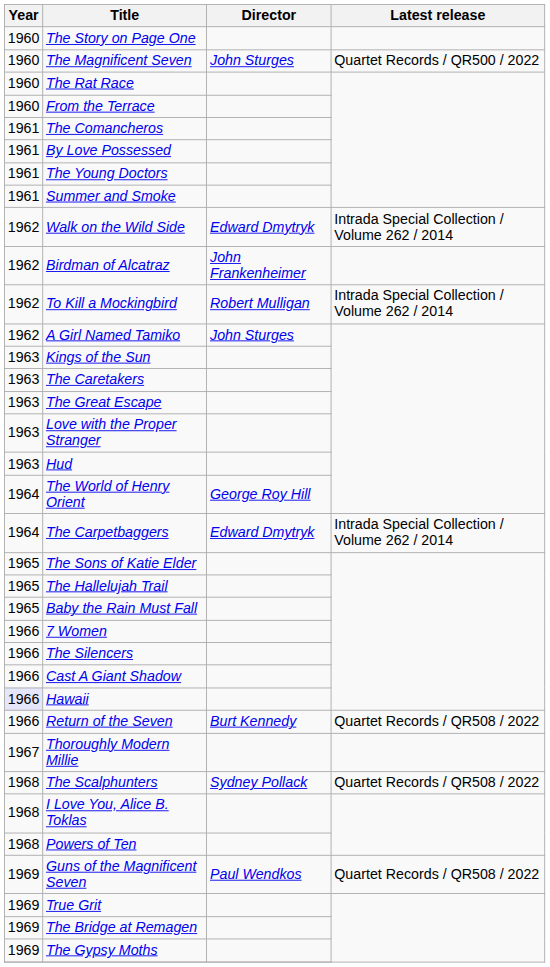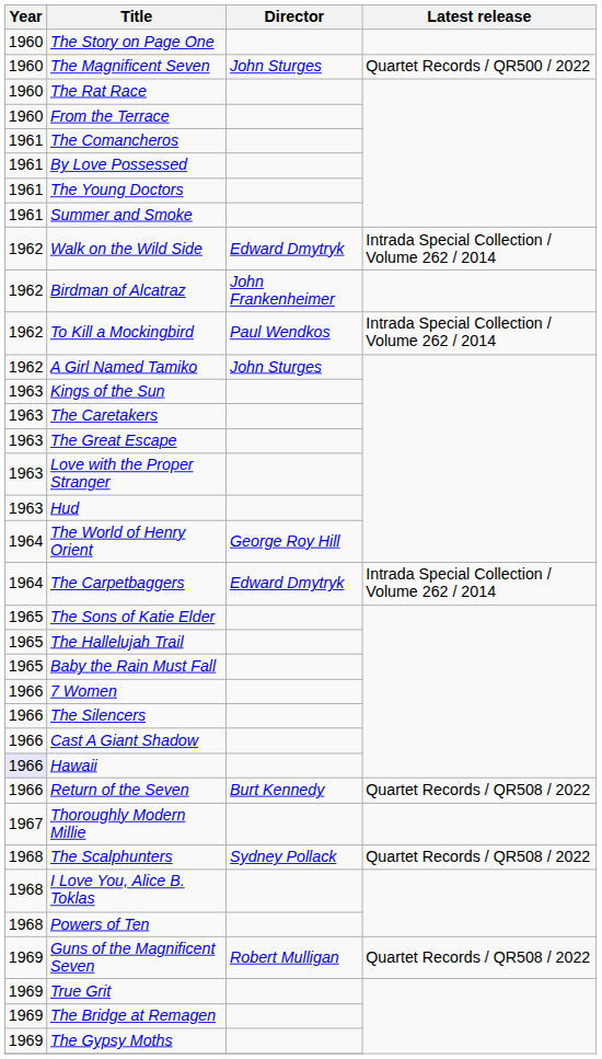 <table class="wikitable unsortable">
 <tr>
 <th>Year</th>
 <th>Title</th>
 <th>Director</th>
 <th>Latest release</th>
 </tr>
 <tr>
 <td>1960</td>
 <td><em><a href='#'>The Story on Page One</a></em></td>
 <td></td>
 </tr>
 <tr>
 <td>1960</td>
 <td><em><a href='#'>The Magnificent Seven</a></em></td>
 <td><em><a href='#'>John Sturges</a></em></td>
 <td>Quartet Records / QR500 / 2022</td>
 </tr>
 <tr>
 <td>1960</td>
 <td><em><a href='#'>The Rat Race</a></em></td>
 <td></td>
 </tr>
 <tr>
 <td>1960</td>
 <td><em><a href='#'>From the Terrace</a></em></td>
 <td></td>
 </tr>
 <tr>
 <td>1961</td>
 <td><em><a href='#'>The Comancheros</a></em></td>
 <td></td>
 </tr>
 <tr>
 <td>1961</td>
 <td><em><a href='#'>By Love Possessed</a></em></td>
 <td></td>
 </tr>
 <tr>
 <td>1961</td>
 <td><em><a href='#'>The Young Doctors</a></em></td>
 <td></td>
 </tr>
 <tr>
 <td>1961</td>
 <td><em><a href='#'>Summer and Smoke</a></em></td>
 <td></td>
 </tr>
 <tr>
 <td>1962</td>
 <td><em><a href='#'>Walk on the Wild Side</a></em></td>
 <td><em><a href='#'>Edward Dmytryk</a></em></td>
 <td>Intrada Special Collection / Volume 262 / 2014</td>
 </tr>
 <tr>
 <td>1962</td>
 <td><em><a href='#'>Birdman of Alcatraz</a></em></td>
 <td><em><a href='#'>John Frankenheimer</a></em></td>
 </tr>
 <tr>
 <td>1962</td>
 <td><em><a href='#'>To Kill a Mockingbird</a></em></td>
-<td><em><a href='#'>Robert Mulligan</a></em></td>
+<td><em><a href='#'>Paul Wendkos</a></em></td>
 <td>Intrada Special Collection / Volume 262 / 2014</td>
 </tr>
 <tr>
 <td>1962</td>
 <td><em><a href='#'>A Girl Named Tamiko</a></em></td>
 <td><em><a href='#'>John Sturges</a></em></td>
 </tr>
 <tr>
 <td>1963</td>
 <td><em><a href='#'>Kings of the Sun</a></em></td>
 <td></td>
 </tr>
 <tr>
 <td>1963</td>
 <td><em><a href='#'>The Caretakers</a></em></td>
 <td></td>
 </tr>
 <tr>
 <td>1963</td>
 <td><em><a href='#'>The Great Escape</a></em></td>
 <td></td>
 </tr>
 <tr>
 <td>1963</td>
 <td><em><a href='#'>Love with the Proper Stranger</a></em></td>
 <td></td>
 </tr>
 <tr>
 <td>1963</td>
 <td><em><a href='#'>Hud</a></em></td>
 <td></td>
 </tr>
 <tr>
 <td>1964</td>
 <td><em><a href='#'>The World of Henry Orient</a></em></td>
 <td><em><a href='#'>George Roy Hill</a></em></td>
 </tr>
 <tr>
 <td>1964</td>
 <td><em><a href='#'>The Carpetbaggers</a></em></td>
 <td><em><a href='#'>Edward Dmytryk</a></em></td>
 <td>Intrada Special Collection / Volume 262 / 2014</td>
 </tr>
 <tr>
 <td>1965</td>
 <td><em><a href='#'>The Sons of Katie Elder</a></em></td>
 <td></td>
 </tr>
 <tr>
 <td>1965</td>
 <td><em><a href='#'>The Hallelujah Trail</a></em></td>
 <td></td>
 </tr>
 <tr>
 <td>1965</td>
 <td><em><a href='#'>Baby the Rain Must Fall</a></em></td>
 <td></td>
 </tr>
 <tr>
 <td>1966</td>
 <td><em><a href='#'>7 Women</a></em></td>
 <td></td>
 </tr>
 <tr>
 <td>1966</td>
 <td><em><a href='#'>The Silencers</a></em></td>
 <td></td>
 </tr>
 <tr>
 <td>1966</td>
 <td><em><a href='#'>Cast A Giant Shadow</a></em></td>
 <td></td>
 </tr>
 <tr>
 <td style="background: lavender;">1966</td>
 <td><em><a href='#'>Hawaii</a></em></td>
 <td></td>
 </tr>
 <tr>
 <td>1966</td>
 <td><em><a href='#'>Return of the Seven</a></em></td>
 <td><em><a href='#'>Burt Kennedy</a></em></td>
 <td>Quartet Records / QR508 / 2022</td>
 </tr>
 <tr>
 <td>1967</td>
 <td><em><a href='#'>Thoroughly Modern Millie</a></em></td>
 <td></td>
 </tr>
 <tr>
 <td>1968</td>
 <td><em><a href='#'>The Scalphunters</a></em></td>
 <td><em><a href='#'>Sydney Pollack</a></em></td>
 <td>Quartet Records / QR508 / 2022</td>
 </tr>
 <tr>
 <td>1968</td>
 <td><em><a href='#'>I Love You, Alice B. Toklas</a></em></td>
 <td></td>
 </tr>
 <tr>
 <td>1968</td>
 <td><em><a href='#'>Powers of Ten</a></em></td>
 <td></td>
 </tr>
 <tr>
 <td>1969</td>
 <td><em><a href='#'>Guns of the Magnificent Seven</a></em></td>
-<td><em><a href='#'>Paul Wendkos</a></em></td>
+<td><em><a href='#'>Robert Mulligan</a></em></td>
 <td>Quartet Records / QR508 / 2022</td>
 </tr>
 <tr>
 <td>1969</td>
 <td><em><a href='#'>True Grit</a></em></td>
 <td></td>
 </tr>
 <tr>
 <td>1969</td>
 <td><em><a href='#'>The Bridge at Remagen</a></em></td>
 <td></td>
 </tr>
 <tr>
 <td>1969</td>
 <td><em><a href='#'>The Gypsy Moths</a></em></td>
 <td></td>
 </tr>
 <tr>
 </tr>
 </table>
